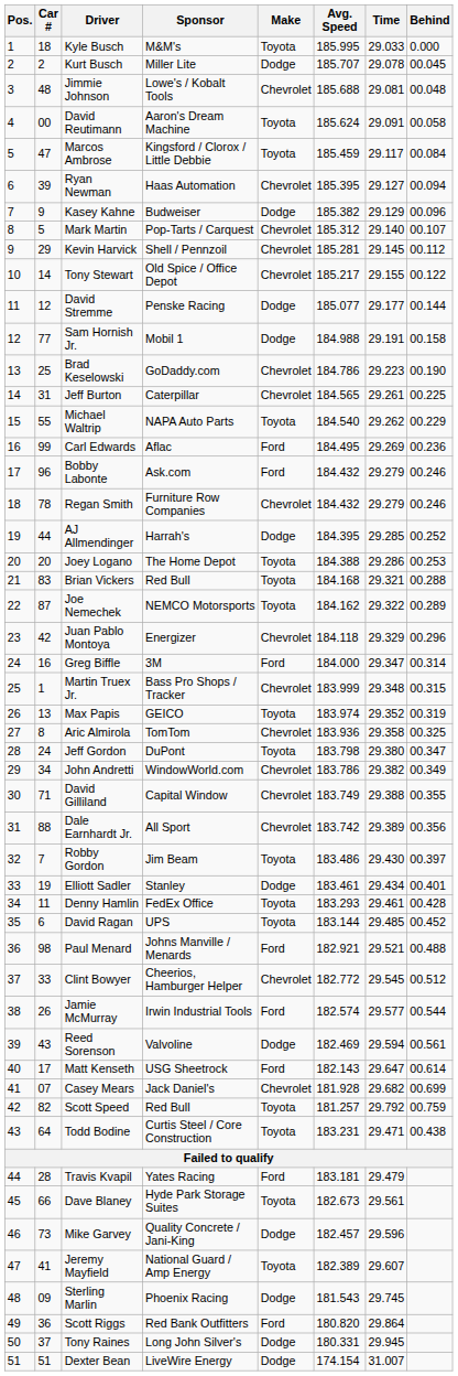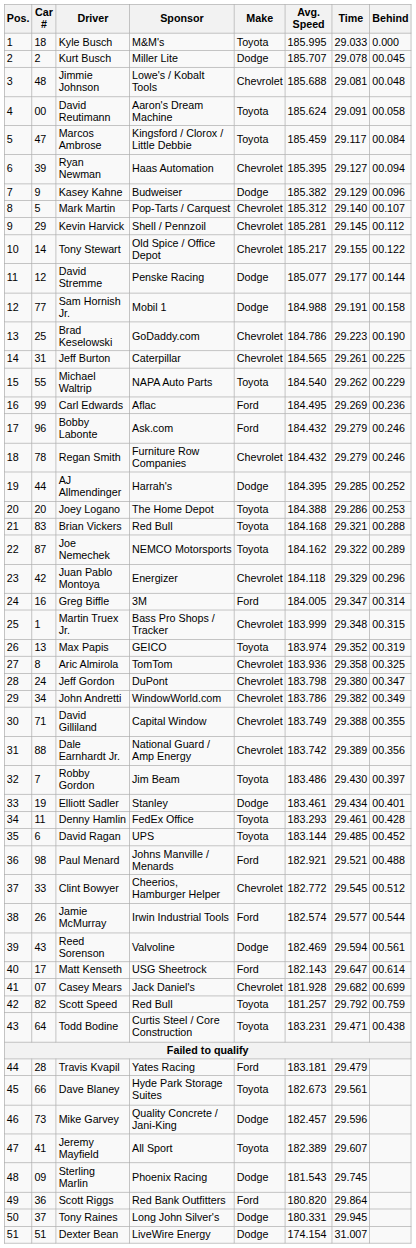 <table class="wikitable">
 <tr>
 <th colspan="1" rowspan="1">Pos.</th>
 <th colspan="1" rowspan="1">Car #</th>
 <th colspan="1" rowspan="1"><abbr>Driver</abbr></th>
 <th>Sponsor</th>
 <th colspan="1" rowspan="1"><abbr>Make</abbr></th>
 <th colspan="1" rowspan="1">Avg. Speed</th>
 <th colspan="1" rowspan="1"><abbr>Time</abbr></th>
 <th colspan="1" rowspan="1">Behind</th>
 </tr>
 <tr>
 <td>1</td>
 <td>18</td>
 <td>Kyle Busch</td>
 <td>M&M's</td>
 <td>Toyota</td>
 <td>185.995</td>
 <td>29.033</td>
 <td>0.000</td>
 </tr>
 <tr>
 <td>2</td>
 <td>2</td>
 <td>Kurt Busch</td>
 <td>Miller Lite</td>
 <td>Dodge</td>
 <td>185.707</td>
 <td>29.078</td>
 <td>00.045</td>
 </tr>
 <tr>
 <td>3</td>
 <td>48</td>
 <td>Jimmie Johnson</td>
 <td>Lowe's / Kobalt Tools</td>
 <td>Chevrolet</td>
 <td>185.688</td>
 <td>29.081</td>
 <td>00.048</td>
 </tr>
 <tr>
 <td>4</td>
 <td>00</td>
 <td>David Reutimann</td>
 <td>Aaron's Dream Machine</td>
 <td>Toyota</td>
 <td>185.624</td>
 <td>29.091</td>
 <td>00.058</td>
 </tr>
 <tr>
 <td>5</td>
 <td>47</td>
 <td>Marcos Ambrose</td>
 <td>Kingsford / Clorox / Little Debbie</td>
 <td>Toyota</td>
 <td>185.459</td>
 <td>29.117</td>
 <td>00.084</td>
 </tr>
 <tr>
 <td>6</td>
 <td>39</td>
 <td>Ryan Newman</td>
 <td>Haas Automation</td>
 <td>Chevrolet</td>
 <td>185.395</td>
 <td>29.127</td>
 <td>00.094</td>
 </tr>
 <tr>
 <td>7</td>
 <td>9</td>
 <td>Kasey Kahne</td>
 <td>Budweiser</td>
 <td>Dodge</td>
 <td>185.382</td>
 <td>29.129</td>
 <td>00.096</td>
 </tr>
 <tr>
 <td>8</td>
 <td>5</td>
 <td>Mark Martin</td>
 <td>Pop-Tarts / Carquest</td>
 <td>Chevrolet</td>
 <td>185.312</td>
 <td>29.140</td>
 <td>00.107</td>
 </tr>
 <tr>
 <td>9</td>
 <td>29</td>
 <td>Kevin Harvick</td>
 <td>Shell / Pennzoil</td>
 <td>Chevrolet</td>
 <td>185.281</td>
 <td>29.145</td>
 <td>00.112</td>
 </tr>
 <tr>
 <td>10</td>
 <td>14</td>
 <td>Tony Stewart</td>
 <td>Old Spice / Office Depot</td>
 <td>Chevrolet</td>
 <td>185.217</td>
 <td>29.155</td>
 <td>00.122</td>
 </tr>
 <tr>
 <td>11</td>
 <td>12</td>
 <td>David Stremme</td>
 <td>Penske Racing</td>
 <td>Dodge</td>
 <td>185.077</td>
 <td>29.177</td>
 <td>00.144</td>
 </tr>
 <tr>
 <td>12</td>
 <td>77</td>
 <td>Sam Hornish Jr.</td>
 <td>Mobil 1</td>
 <td>Dodge</td>
 <td>184.988</td>
 <td>29.191</td>
 <td>00.158</td>
 </tr>
 <tr>
 <td>13</td>
 <td>25</td>
 <td>Brad Keselowski</td>
 <td>GoDaddy.com</td>
 <td>Chevrolet</td>
 <td>184.786</td>
 <td>29.223</td>
 <td>00.190</td>
 </tr>
 <tr>
 <td>14</td>
 <td>31</td>
 <td>Jeff Burton</td>
 <td>Caterpillar</td>
 <td>Chevrolet</td>
 <td>184.565</td>
 <td>29.261</td>
 <td>00.225</td>
 </tr>
 <tr>
 <td>15</td>
 <td>55</td>
 <td>Michael Waltrip</td>
 <td>NAPA Auto Parts</td>
 <td>Toyota</td>
 <td>184.540</td>
 <td>29.262</td>
 <td>00.229</td>
 </tr>
 <tr>
 <td>16</td>
 <td>99</td>
 <td>Carl Edwards</td>
 <td>Aflac</td>
 <td>Ford</td>
 <td>184.495</td>
 <td>29.269</td>
 <td>00.236</td>
 </tr>
 <tr>
 <td>17</td>
 <td>96</td>
 <td>Bobby Labonte</td>
 <td>Ask.com</td>
 <td>Ford</td>
 <td>184.432</td>
 <td>29.279</td>
 <td>00.246</td>
 </tr>
 <tr>
 <td>18</td>
 <td>78</td>
 <td>Regan Smith</td>
 <td>Furniture Row Companies</td>
 <td>Chevrolet</td>
 <td>184.432</td>
 <td>29.279</td>
 <td>00.246</td>
 </tr>
 <tr>
 <td>19</td>
 <td>44</td>
 <td>AJ Allmendinger</td>
 <td>Harrah's</td>
 <td>Dodge</td>
 <td>184.395</td>
 <td>29.285</td>
 <td>00.252</td>
 </tr>
 <tr>
 <td>20</td>
 <td>20</td>
 <td>Joey Logano</td>
 <td>The Home Depot</td>
 <td>Toyota</td>
 <td>184.388</td>
 <td>29.286</td>
 <td>00.253</td>
 </tr>
 <tr>
 <td>21</td>
 <td>83</td>
 <td>Brian Vickers</td>
 <td>Red Bull</td>
 <td>Toyota</td>
 <td>184.168</td>
 <td>29.321</td>
 <td>00.288</td>
 </tr>
 <tr>
 <td>22</td>
 <td>87</td>
 <td>Joe Nemechek</td>
 <td>NEMCO Motorsports</td>
 <td>Toyota</td>
 <td>184.162</td>
 <td>29.322</td>
 <td>00.289</td>
 </tr>
 <tr>
 <td>23</td>
 <td>42</td>
 <td>Juan Pablo Montoya</td>
 <td>Energizer</td>
 <td>Chevrolet</td>
 <td>184.118</td>
 <td>29.329</td>
 <td>00.296</td>
 </tr>
 <tr>
 <td>24</td>
 <td>16</td>
 <td>Greg Biffle</td>
 <td>3M</td>
 <td>Ford</td>
-<td>184.000</td>
+<td>184.005</td>
 <td>29.347</td>
 <td>00.314</td>
 </tr>
 <tr>
 <td>25</td>
 <td>1</td>
 <td>Martin Truex Jr.</td>
 <td>Bass Pro Shops / Tracker</td>
 <td>Chevrolet</td>
 <td>183.999</td>
 <td>29.348</td>
 <td>00.315</td>
 </tr>
 <tr>
 <td>26</td>
 <td>13</td>
 <td>Max Papis</td>
 <td>GEICO</td>
 <td>Toyota</td>
 <td>183.974</td>
 <td>29.352</td>
 <td>00.319</td>
 </tr>
 <tr>
 <td>27</td>
 <td>8</td>
 <td>Aric Almirola</td>
 <td>TomTom</td>
 <td>Chevrolet</td>
 <td>183.936</td>
 <td>29.358</td>
 <td>00.325</td>
 </tr>
 <tr>
 <td>28</td>
 <td>24</td>
 <td>Jeff Gordon</td>
 <td>DuPont</td>
-<td>Toyota</td>
+<td>Chevrolet</td>
 <td>183.798</td>
 <td>29.380</td>
 <td>00.347</td>
 </tr>
 <tr>
 <td>29</td>
 <td>34</td>
 <td>John Andretti</td>
 <td>WindowWorld.com</td>
 <td>Chevrolet</td>
 <td>183.786</td>
 <td>29.382</td>
 <td>00.349</td>
 </tr>
 <tr>
 <td>30</td>
 <td>71</td>
 <td>David Gilliland</td>
 <td>Capital Window</td>
 <td>Chevrolet</td>
 <td>183.749</td>
 <td>29.388</td>
 <td>00.355</td>
 </tr>
 <tr>
 <td>31</td>
 <td>88</td>
 <td>Dale Earnhardt Jr.</td>
-<td>All Sport</td>
+<td>National Guard / Amp Energy</td>
 <td>Chevrolet</td>
 <td>183.742</td>
 <td>29.389</td>
 <td>00.356</td>
 </tr>
 <tr>
 <td>32</td>
 <td>7</td>
 <td>Robby Gordon</td>
 <td>Jim Beam</td>
 <td>Toyota</td>
 <td>183.486</td>
 <td>29.430</td>
 <td>00.397</td>
 </tr>
 <tr>
 <td>33</td>
 <td>19</td>
 <td>Elliott Sadler</td>
 <td>Stanley</td>
 <td>Dodge</td>
 <td>183.461</td>
 <td>29.434</td>
 <td>00.401</td>
 </tr>
 <tr>
 <td>34</td>
 <td>11</td>
 <td>Denny Hamlin</td>
 <td>FedEx Office</td>
 <td>Toyota</td>
 <td>183.293</td>
 <td>29.461</td>
 <td>00.428</td>
 </tr>
 <tr>
 <td>35</td>
 <td>6</td>
 <td>David Ragan</td>
 <td>UPS</td>
 <td>Toyota</td>
 <td>183.144</td>
 <td>29.485</td>
 <td>00.452</td>
 </tr>
 <tr>
 <td>36</td>
 <td>98</td>
 <td>Paul Menard</td>
 <td>Johns Manville / Menards</td>
 <td>Ford</td>
 <td>182.921</td>
 <td>29.521</td>
 <td>00.488</td>
 </tr>
 <tr>
 <td>37</td>
 <td>33</td>
 <td>Clint Bowyer</td>
 <td>Cheerios, Hamburger Helper</td>
 <td>Chevrolet</td>
 <td>182.772</td>
 <td>29.545</td>
 <td>00.512</td>
 </tr>
 <tr>
 <td>38</td>
 <td>26</td>
 <td>Jamie McMurray</td>
 <td>Irwin Industrial Tools</td>
 <td>Ford</td>
 <td>182.574</td>
 <td>29.577</td>
 <td>00.544</td>
 </tr>
 <tr>
 <td>39</td>
 <td>43</td>
 <td>Reed Sorenson</td>
 <td>Valvoline</td>
 <td>Dodge</td>
 <td>182.469</td>
 <td>29.594</td>
 <td>00.561</td>
 </tr>
 <tr>
 <td>40</td>
 <td>17</td>
 <td>Matt Kenseth</td>
 <td>USG Sheetrock</td>
 <td>Ford</td>
 <td>182.143</td>
 <td>29.647</td>
 <td>00.614</td>
 </tr>
 <tr>
 <td>41</td>
 <td>07</td>
 <td>Casey Mears</td>
 <td>Jack Daniel's</td>
 <td>Chevrolet</td>
 <td>181.928</td>
 <td>29.682</td>
 <td>00.699</td>
 </tr>
 <tr>
 <td>42</td>
 <td>82</td>
 <td>Scott Speed</td>
 <td>Red Bull</td>
 <td>Toyota</td>
 <td>181.257</td>
 <td>29.792</td>
 <td>00.759</td>
 </tr>
 <tr>
 <td>43</td>
 <td>64</td>
 <td>Todd Bodine</td>
 <td>Curtis Steel / Core Construction</td>
 <td>Toyota</td>
 <td>183.231</td>
 <td>29.471</td>
 <td>00.438</td>
 </tr>
 <tr>
 <th colspan="8">Failed to qualify</th>
 </tr>
 <tr>
 <td>44</td>
 <td>28</td>
 <td>Travis Kvapil</td>
 <td>Yates Racing</td>
 <td>Ford</td>
 <td>183.181</td>
 <td>29.479</td>
 <td></td>
 </tr>
 <tr>
 <td>45</td>
 <td>66</td>
 <td>Dave Blaney</td>
 <td>Hyde Park Storage Suites</td>
 <td>Toyota</td>
 <td>182.673</td>
 <td>29.561</td>
 <td></td>
 </tr>
 <tr>
 <td>46</td>
 <td>73</td>
 <td>Mike Garvey</td>
 <td>Quality Concrete / Jani-King</td>
 <td>Dodge</td>
 <td>182.457</td>
 <td>29.596</td>
 <td></td>
 </tr>
 <tr>
 <td>47</td>
 <td>41</td>
 <td>Jeremy Mayfield</td>
-<td>National Guard / Amp Energy</td>
+<td>All Sport</td>
 <td>Toyota</td>
 <td>182.389</td>
 <td>29.607</td>
 <td></td>
 </tr>
 <tr>
 <td>48</td>
 <td>09</td>
 <td>Sterling Marlin</td>
 <td>Phoenix Racing</td>
 <td>Dodge</td>
 <td>181.543</td>
 <td>29.745</td>
 <td></td>
 </tr>
 <tr>
 <td>49</td>
 <td>36</td>
 <td>Scott Riggs</td>
 <td>Red Bank Outfitters</td>
 <td>Ford</td>
 <td>180.820</td>
 <td>29.864</td>
 <td></td>
 </tr>
 <tr>
 <td>50</td>
 <td>37</td>
 <td>Tony Raines</td>
 <td>Long John Silver's</td>
 <td>Dodge</td>
 <td>180.331</td>
 <td>29.945</td>
 <td></td>
 </tr>
 <tr>
 <td>51</td>
 <td>51</td>
 <td>Dexter Bean</td>
 <td>LiveWire Energy</td>
 <td>Dodge</td>
 <td>174.154</td>
 <td>31.007</td>
 <td></td>
 </tr>
 </table>
